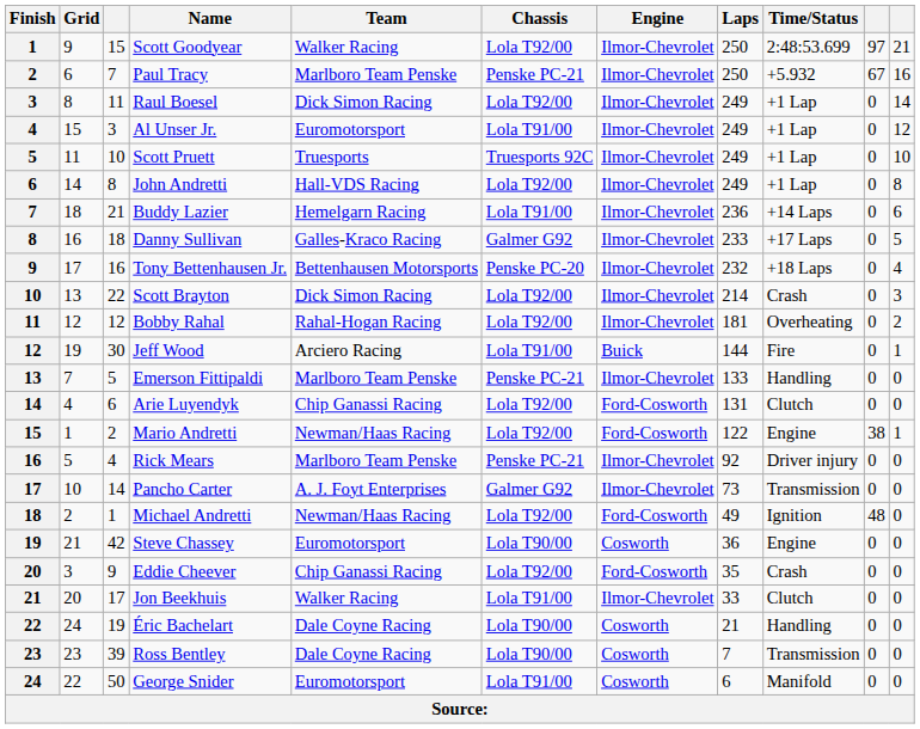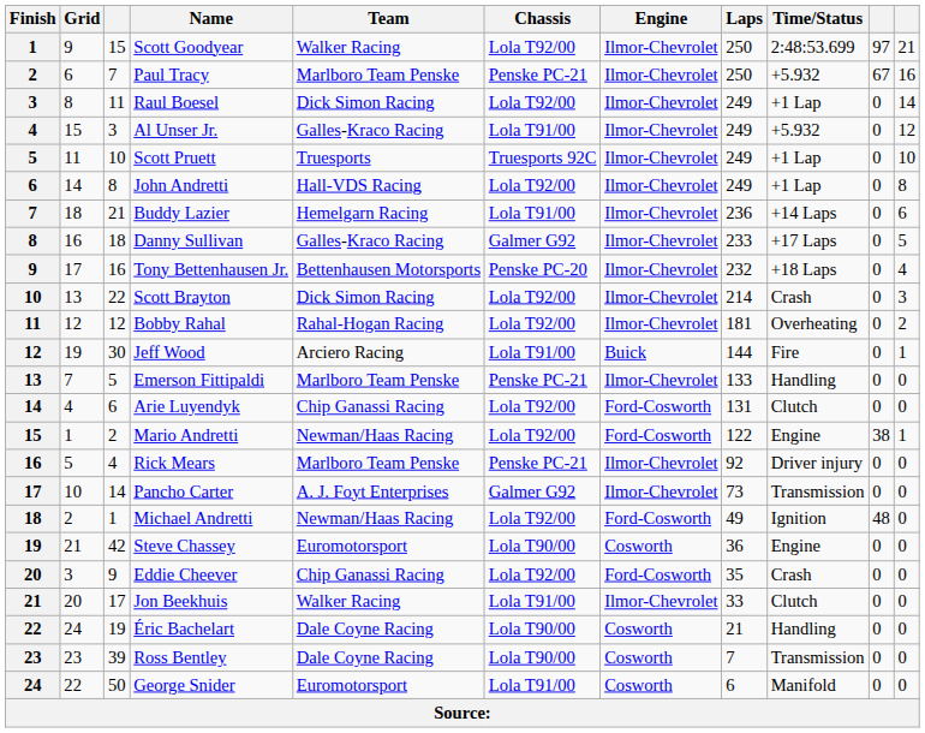 <table class="wikitable">
 <tr>
 <th>Finish</th>
 <th>Grid</th>
 <th></th>
 <th>Name</th>
 <th>Team</th>
 <th>Chassis</th>
 <th>Engine</th>
 <th>Laps</th>
 <th>Time/Status</th>
 <th></th>
 <th></th>
 </tr>
 <tr>
 <th>1</th>
 <td>9</td>
 <td>15</td>
 <td> <a href='#'>Scott Goodyear</a></td>
 <td><a href='#'>Walker Racing</a></td>
 <td><a href='#'>Lola T92/00</a></td>
 <td><a href='#'>Ilmor-Chevrolet</a></td>
 <td>250</td>
 <td>2:48:53.699</td>
 <td>97</td>
 <td>21</td>
 </tr>
 <tr>
 <th>2</th>
 <td>6</td>
 <td>7</td>
 <td> <a href='#'>Paul Tracy</a></td>
 <td><a href='#'>Marlboro Team Penske</a></td>
 <td><a href='#'>Penske PC-21</a></td>
 <td><a href='#'>Ilmor-Chevrolet</a></td>
 <td>250</td>
 <td>+5.932</td>
 <td>67</td>
 <td>16</td>
 </tr>
 <tr>
 <th>3</th>
 <td>8</td>
 <td>11</td>
 <td> <a href='#'>Raul Boesel</a></td>
 <td><a href='#'>Dick Simon Racing</a></td>
 <td><a href='#'>Lola T92/00</a></td>
 <td><a href='#'>Ilmor-Chevrolet</a></td>
 <td>249</td>
 <td>+1 Lap</td>
 <td>0</td>
 <td>14</td>
 </tr>
 <tr>
 <th>4</th>
 <td>15</td>
 <td>3</td>
 <td> <a href='#'>Al Unser Jr.</a></td>
-<td><a href='#'>Euromotorsport</a></td>
+<td><a href='#'>Galles</a>-<a href='#'>Kraco Racing</a></td>
 <td><a href='#'>Lola T91/00</a></td>
 <td><a href='#'>Ilmor-Chevrolet</a></td>
 <td>249</td>
-<td>+1 Lap</td>
+<td>+5.932</td>
 <td>0</td>
 <td>12</td>
 </tr>
 <tr>
 <th>5</th>
 <td>11</td>
 <td>10</td>
 <td> <a href='#'>Scott Pruett</a></td>
 <td><a href='#'>Truesports</a></td>
 <td><a href='#'>Truesports 92C</a></td>
 <td><a href='#'>Ilmor-Chevrolet</a></td>
 <td>249</td>
 <td>+1 Lap</td>
 <td>0</td>
 <td>10</td>
 </tr>
 <tr>
 <th>6</th>
 <td>14</td>
 <td>8</td>
 <td> <a href='#'>John Andretti</a></td>
 <td><a href='#'>Hall-VDS Racing</a></td>
 <td><a href='#'>Lola T92/00</a></td>
 <td><a href='#'>Ilmor-Chevrolet</a></td>
 <td>249</td>
 <td>+1 Lap</td>
 <td>0</td>
 <td>8</td>
 </tr>
 <tr>
 <th>7</th>
 <td>18</td>
 <td>21</td>
 <td> <a href='#'>Buddy Lazier</a></td>
 <td><a href='#'>Hemelgarn Racing</a></td>
 <td><a href='#'>Lola T91/00</a></td>
 <td><a href='#'>Ilmor-Chevrolet</a></td>
 <td>236</td>
 <td>+14 Laps</td>
 <td>0</td>
 <td>6</td>
 </tr>
 <tr>
 <th>8</th>
 <td>16</td>
 <td>18</td>
 <td> <a href='#'>Danny Sullivan</a></td>
 <td><a href='#'>Galles</a>-<a href='#'>Kraco Racing</a></td>
 <td><a href='#'>Galmer G92</a></td>
 <td><a href='#'>Ilmor-Chevrolet</a></td>
 <td>233</td>
 <td>+17 Laps</td>
 <td>0</td>
 <td>5</td>
 </tr>
 <tr>
 <th>9</th>
 <td>17</td>
 <td>16</td>
 <td> <a href='#'>Tony Bettenhausen Jr.</a></td>
 <td><a href='#'>Bettenhausen Motorsports</a></td>
 <td><a href='#'>Penske PC-20</a></td>
 <td><a href='#'>Ilmor-Chevrolet</a></td>
 <td>232</td>
 <td>+18 Laps</td>
 <td>0</td>
 <td>4</td>
 </tr>
 <tr>
 <th>10</th>
 <td>13</td>
 <td>22</td>
 <td> <a href='#'>Scott Brayton</a></td>
 <td><a href='#'>Dick Simon Racing</a></td>
 <td><a href='#'>Lola T92/00</a></td>
 <td><a href='#'>Ilmor-Chevrolet</a></td>
 <td>214</td>
 <td>Crash</td>
 <td>0</td>
 <td>3</td>
 </tr>
 <tr>
 <th>11</th>
 <td>12</td>
 <td>12</td>
 <td> <a href='#'>Bobby Rahal</a></td>
 <td><a href='#'>Rahal-Hogan Racing</a></td>
 <td><a href='#'>Lola T92/00</a></td>
 <td><a href='#'>Ilmor-Chevrolet</a></td>
 <td>181</td>
 <td>Overheating</td>
 <td>0</td>
 <td>2</td>
 </tr>
 <tr>
 <th>12</th>
 <td>19</td>
 <td>30</td>
 <td> <a href='#'>Jeff Wood</a></td>
 <td>Arciero Racing</td>
 <td><a href='#'>Lola T91/00</a></td>
 <td><a href='#'>Buick</a></td>
 <td>144</td>
 <td>Fire</td>
 <td>0</td>
 <td>1</td>
 </tr>
 <tr>
 <th>13</th>
 <td>7</td>
 <td>5</td>
 <td> <a href='#'>Emerson Fittipaldi</a></td>
 <td><a href='#'>Marlboro Team Penske</a></td>
 <td><a href='#'>Penske PC-21</a></td>
 <td><a href='#'>Ilmor-Chevrolet</a></td>
 <td>133</td>
 <td>Handling</td>
 <td>0</td>
 <td>0</td>
 </tr>
 <tr>
 <th>14</th>
 <td>4</td>
 <td>6</td>
 <td> <a href='#'>Arie Luyendyk</a></td>
 <td><a href='#'>Chip Ganassi Racing</a></td>
 <td><a href='#'>Lola T92/00</a></td>
 <td><a href='#'>Ford-Cosworth</a></td>
 <td>131</td>
 <td>Clutch</td>
 <td>0</td>
 <td>0</td>
 </tr>
 <tr>
 <th>15</th>
 <td>1</td>
 <td>2</td>
 <td> <a href='#'>Mario Andretti</a></td>
 <td><a href='#'>Newman/Haas Racing</a></td>
 <td><a href='#'>Lola T92/00</a></td>
 <td><a href='#'>Ford-Cosworth</a></td>
 <td>122</td>
 <td>Engine</td>
 <td>38</td>
 <td>1</td>
 </tr>
 <tr>
 <th>16</th>
 <td>5</td>
 <td>4</td>
 <td> <a href='#'>Rick Mears</a></td>
 <td><a href='#'>Marlboro Team Penske</a></td>
 <td><a href='#'>Penske PC-21</a></td>
 <td><a href='#'>Ilmor-Chevrolet</a></td>
 <td>92</td>
 <td>Driver injury</td>
 <td>0</td>
 <td>0</td>
 </tr>
 <tr>
 <th>17</th>
 <td>10</td>
 <td>14</td>
 <td> <a href='#'>Pancho Carter</a></td>
 <td><a href='#'>A. J. Foyt Enterprises</a></td>
 <td><a href='#'>Galmer G92</a></td>
 <td><a href='#'>Ilmor-Chevrolet</a></td>
 <td>73</td>
 <td>Transmission</td>
 <td>0</td>
 <td>0</td>
 </tr>
 <tr>
 <th>18</th>
 <td>2</td>
 <td>1</td>
 <td> <a href='#'>Michael Andretti</a></td>
 <td><a href='#'>Newman/Haas Racing</a></td>
 <td><a href='#'>Lola T92/00</a></td>
 <td><a href='#'>Ford-Cosworth</a></td>
 <td>49</td>
 <td>Ignition</td>
 <td>48</td>
 <td>0</td>
 </tr>
 <tr>
 <th>19</th>
 <td>21</td>
 <td>42</td>
 <td> <a href='#'>Steve Chassey</a></td>
 <td><a href='#'>Euromotorsport</a></td>
 <td><a href='#'>Lola T90/00</a></td>
 <td><a href='#'>Cosworth</a></td>
 <td>36</td>
 <td>Engine</td>
 <td>0</td>
 <td>0</td>
 </tr>
 <tr>
 <th>20</th>
 <td>3</td>
 <td>9</td>
 <td> <a href='#'>Eddie Cheever</a></td>
 <td><a href='#'>Chip Ganassi Racing</a></td>
 <td><a href='#'>Lola T92/00</a></td>
 <td><a href='#'>Ford-Cosworth</a></td>
 <td>35</td>
 <td>Crash</td>
 <td>0</td>
 <td>0</td>
 </tr>
 <tr>
 <th>21</th>
 <td>20</td>
 <td>17</td>
 <td> <a href='#'>Jon Beekhuis</a></td>
 <td><a href='#'>Walker Racing</a></td>
 <td><a href='#'>Lola T91/00</a></td>
 <td><a href='#'>Ilmor-Chevrolet</a></td>
 <td>33</td>
 <td>Clutch</td>
 <td>0</td>
 <td>0</td>
 </tr>
 <tr>
 <th>22</th>
 <td>24</td>
 <td>19</td>
 <td> <a href='#'>Éric Bachelart</a></td>
 <td><a href='#'>Dale Coyne Racing</a></td>
 <td><a href='#'>Lola T90/00</a></td>
 <td><a href='#'>Cosworth</a></td>
 <td>21</td>
 <td>Handling</td>
 <td>0</td>
 <td>0</td>
 </tr>
 <tr>
 <th>23</th>
 <td>23</td>
 <td>39</td>
 <td> <a href='#'>Ross Bentley</a></td>
 <td><a href='#'>Dale Coyne Racing</a></td>
 <td><a href='#'>Lola T90/00</a></td>
 <td><a href='#'>Cosworth</a></td>
 <td>7</td>
 <td>Transmission</td>
 <td>0</td>
 <td>0</td>
 </tr>
 <tr>
 <th>24</th>
 <td>22</td>
 <td>50</td>
 <td> <a href='#'>George Snider</a></td>
 <td><a href='#'>Euromotorsport</a></td>
 <td><a href='#'>Lola T91/00</a></td>
 <td><a href='#'>Cosworth</a></td>
 <td>6</td>
 <td>Manifold</td>
 <td>0</td>
 <td>0</td>
 </tr>
 <tr>
 <th colspan=11>Source:</th>
 </tr>
 </table>
